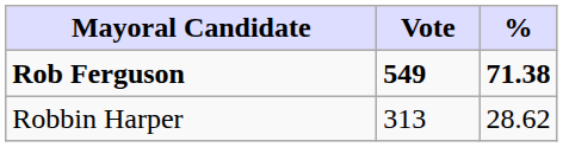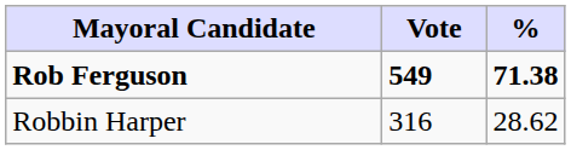 <table class="wikitable">
 <tr>
 <th style="background:#ddf; width:200px;">Mayoral Candidate</th>
 <th style="background:#ddf; width:50px;">Vote</th>
 <th style="background:#ddf; width:30px;">%</th>
 </tr>
 <tr>
 <td><strong>Rob Ferguson</strong></td>
 <td><strong>549</strong></td>
 <td><strong>71.38</strong></td>
 </tr>
 <tr>
 <td>Robbin Harper</td>
-<td>313</td>
+<td>316</td>
 <td>28.62</td>
 </tr>
 </table>
